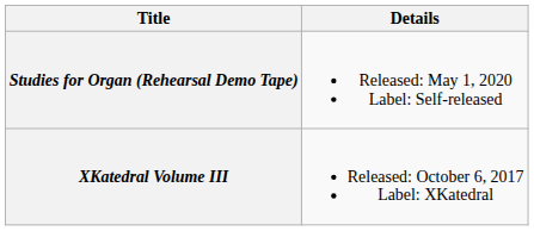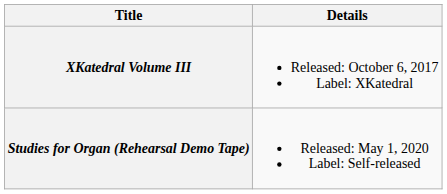 <table class="wikitable plainrowheaders" style="text-align:center;">
 <tr>
 <th scope="col">Title</th>
 <th scope="col">Details</th>
 </tr>
 <tr>
+<th scope="row"><em>XKatedral Volume III</em><br></th>
+<td><br><ul><li>Released: October 6, 2017</li><li>Label: XKatedral</li></ul></td>
+</tr>
+<tr>
 <th scope="row"><em>Studies for Organ (Rehearsal Demo Tape)</em></th>
 <td><br><ul><li>Released: May 1, 2020</li><li>Label: Self-released</li></ul></td>
 </tr>
-<tr>
-<th scope="row"><em>XKatedral Volume III</em><br></th>
-<td><br><ul><li>Released: October 6, 2017</li><li>Label: XKatedral</li></ul></td>
-</tr>
 </table>
